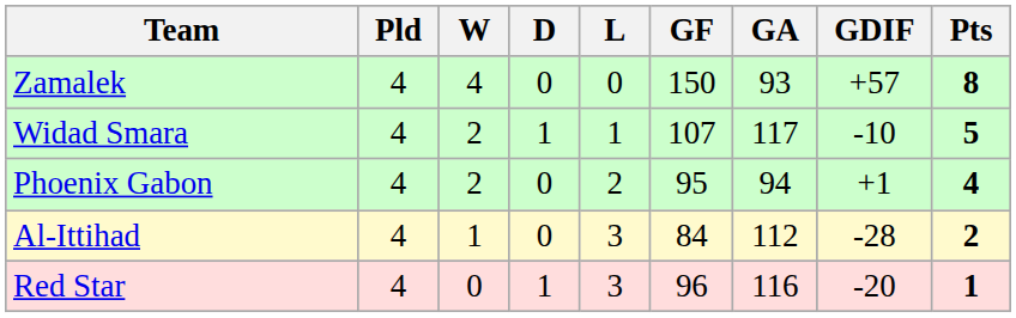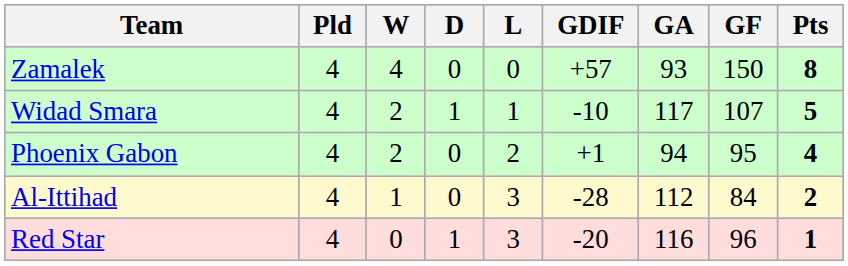 <table class=wikitable style="text-align:center" width=500>
 <tr>
 <th width=25%>Team</th>
 <th width=5%>Pld</th>
 <th width=5%>W</th>
 <th width=5%>D</th>
 <th width=5%>L</th>
+<th width=5%>GDIF</th>
+<th width=5%>GA</th>
 <th width=5%>GF</th>
-<th width=5%>GA</th>
-<th width=5%>GDIF</th>
 <th width=5%>Pts</th>
 </tr>
 <tr bgcolor=#ccffcc>
 <td align="left"> <a href='#'>Zamalek</a></td>
 <td>4</td>
 <td>4</td>
 <td>0</td>
 <td>0</td>
+<td>+57</td>
+<td>93</td>
 <td>150</td>
-<td>93</td>
-<td>+57</td>
 <td><strong>8</strong></td>
 </tr>
 <tr bgcolor=#ccffcc>
 <td align="left"> <a href='#'>Widad Smara</a></td>
 <td>4</td>
 <td>2</td>
 <td>1</td>
 <td>1</td>
+<td>-10</td>
+<td>117</td>
 <td>107</td>
-<td>117</td>
-<td>-10</td>
 <td><strong>5</strong></td>
 </tr>
 <tr bgcolor=#ccffcc>
 <td align="left"> <a href='#'>Phoenix Gabon</a></td>
 <td>4</td>
 <td>2</td>
 <td>0</td>
 <td>2</td>
+<td>+1</td>
+<td>94</td>
 <td>95</td>
-<td>94</td>
-<td>+1</td>
 <td><strong>4</strong></td>
 </tr>
 <tr bgcolor=#fffacd>
 <td align="left"> <a href='#'>Al-Ittihad</a></td>
 <td>4</td>
 <td>1</td>
 <td>0</td>
 <td>3</td>
+<td>-28</td>
+<td>112</td>
 <td>84</td>
-<td>112</td>
-<td>-28</td>
 <td><strong>2</strong></td>
 </tr>
 <tr bgcolor=#ffdddd>
 <td align="left"> <a href='#'>Red Star</a></td>
 <td>4</td>
 <td>0</td>
 <td>1</td>
 <td>3</td>
+<td>-20</td>
+<td>116</td>
 <td>96</td>
-<td>116</td>
-<td>-20</td>
 <td><strong>1</strong></td>
 </tr>
 </table>
